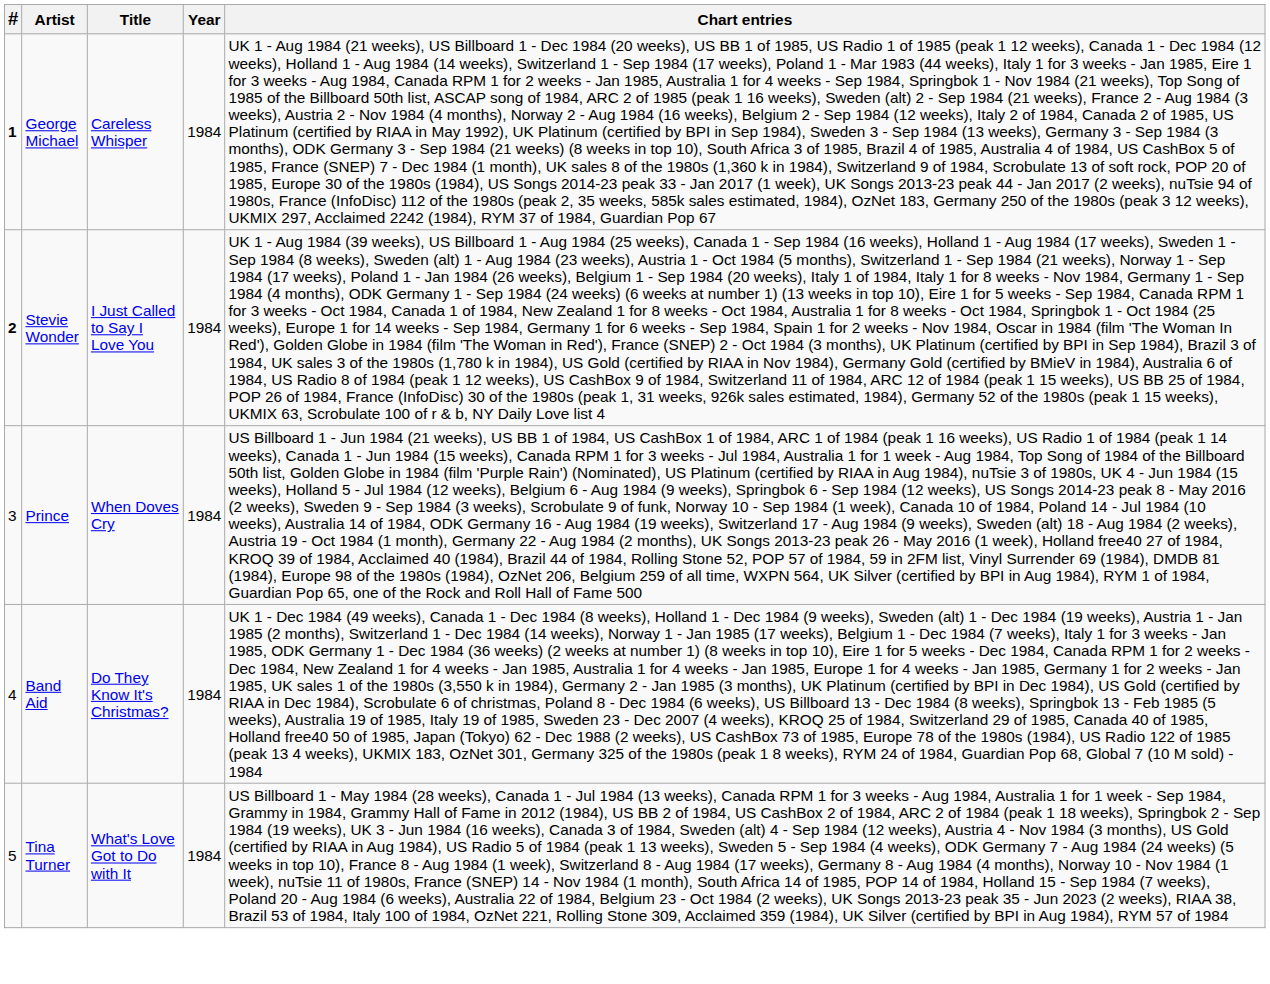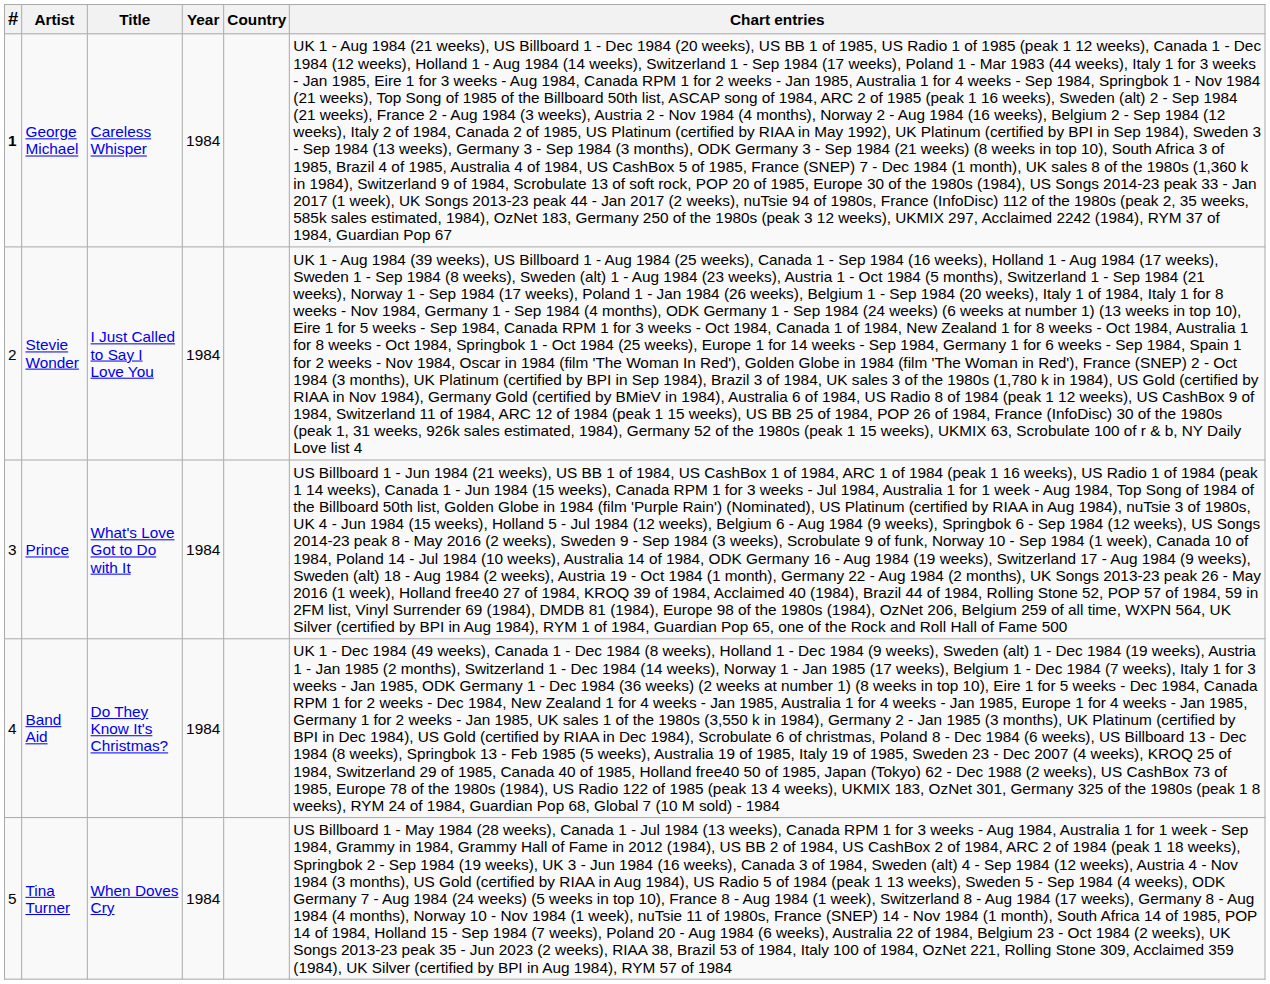 <table class="wikitable" style="font-size:95%;">
 <tr>
 <th><big>#</big></th>
 <th>Artist</th>
 <th>Title</th>
 <th>Year</th>
+<th>Country</th>
 <th>Chart entries</th>
 </tr>
 <tr>
 <td><strong>1</strong></td>
 <td><a href='#'>George Michael</a></td>
 <td><a href='#'>Careless Whisper</a></td>
 <td>1984</td>
+<td></td>
 <td>UK 1 - Aug 1984 (21 weeks), US Billboard 1 - Dec 1984 (20 weeks), US BB 1 of 1985, US Radio 1 of 1985 (peak 1 12 weeks), Canada 1 - Dec 1984 (12 weeks), Holland 1 - Aug 1984 (14 weeks), Switzerland 1 - Sep 1984 (17 weeks), Poland 1 - Mar 1983 (44 weeks), Italy 1 for 3 weeks - Jan 1985, Eire 1 for 3 weeks - Aug 1984, Canada RPM 1 for 2 weeks - Jan 1985, Australia 1 for 4 weeks - Sep 1984, Springbok 1 - Nov 1984 (21 weeks), Top Song of 1985 of the Billboard 50th list, ASCAP song of 1984, ARC 2 of 1985 (peak 1 16 weeks), Sweden (alt) 2 - Sep 1984 (21 weeks), France 2 - Aug 1984 (3 weeks), Austria 2 - Nov 1984 (4 months), Norway 2 - Aug 1984 (16 weeks), Belgium 2 - Sep 1984 (12 weeks), Italy 2 of 1984, Canada 2 of 1985, US Platinum (certified by RIAA in May 1992), UK Platinum (certified by BPI in Sep 1984), Sweden 3 - Sep 1984 (13 weeks), Germany 3 - Sep 1984 (3 months), ODK Germany 3 - Sep 1984 (21 weeks) (8 weeks in top 10), South Africa 3 of 1985, Brazil 4 of 1985, Australia 4 of 1984, US CashBox 5 of 1985, France (SNEP) 7 - Dec 1984 (1 month), UK sales 8 of the 1980s (1,360 k in 1984), Switzerland 9 of 1984, Scrobulate 13 of soft rock, POP 20 of 1985, Europe 30 of the 1980s (1984), US Songs 2014-23 peak 33 - Jan 2017 (1 week), UK Songs 2013-23 peak 44 - Jan 2017 (2 weeks), nuTsie 94 of 1980s, France (InfoDisc) 112 of the 1980s (peak 2, 35 weeks, 585k sales estimated, 1984), OzNet 183, Germany 250 of the 1980s (peak 3 12 weeks), UKMIX 297, Acclaimed 2242 (1984), RYM 37 of 1984, Guardian Pop 67</td>
 </tr>
 <tr>
-<td><strong>2</strong></td>
+<td>2</td>
 <td><a href='#'>Stevie Wonder</a></td>
 <td><a href='#'>I Just Called to Say I Love You</a></td>
 <td>1984</td>
+<td></td>
 <td>UK 1 - Aug 1984 (39 weeks), US Billboard 1 - Aug 1984 (25 weeks), Canada 1 - Sep 1984 (16 weeks), Holland 1 - Aug 1984 (17 weeks), Sweden 1 - Sep 1984 (8 weeks), Sweden (alt) 1 - Aug 1984 (23 weeks), Austria 1 - Oct 1984 (5 months), Switzerland 1 - Sep 1984 (21 weeks), Norway 1 - Sep 1984 (17 weeks), Poland 1 - Jan 1984 (26 weeks), Belgium 1 - Sep 1984 (20 weeks), Italy 1 of 1984, Italy 1 for 8 weeks - Nov 1984, Germany 1 - Sep 1984 (4 months), ODK Germany 1 - Sep 1984 (24 weeks) (6 weeks at number 1) (13 weeks in top 10), Eire 1 for 5 weeks - Sep 1984, Canada RPM 1 for 3 weeks - Oct 1984, Canada 1 of 1984, New Zealand 1 for 8 weeks - Oct 1984, Australia 1 for 8 weeks - Oct 1984, Springbok 1 - Oct 1984 (25 weeks), Europe 1 for 14 weeks - Sep 1984, Germany 1 for 6 weeks - Sep 1984, Spain 1 for 2 weeks - Nov 1984, Oscar in 1984 (film 'The Woman In Red'), Golden Globe in 1984 (film 'The Woman in Red'), France (SNEP) 2 - Oct 1984 (3 months), UK Platinum (certified by BPI in Sep 1984), Brazil 3 of 1984, UK sales 3 of the 1980s (1,780 k in 1984), US Gold (certified by RIAA in Nov 1984), Germany Gold (certified by BMieV in 1984), Australia 6 of 1984, US Radio 8 of 1984 (peak 1 12 weeks), US CashBox 9 of 1984, Switzerland 11 of 1984, ARC 12 of 1984 (peak 1 15 weeks), US BB 25 of 1984, POP 26 of 1984, France (InfoDisc) 30 of the 1980s (peak 1, 31 weeks, 926k sales estimated, 1984), Germany 52 of the 1980s (peak 1 15 weeks), UKMIX 63, Scrobulate 100 of r & b, NY Daily Love list 4</td>
 </tr>
 <tr>
 <td>3</td>
 <td><a href='#'>Prince</a></td>
-<td><a href='#'>When Doves Cry</a></td>
+<td><a href='#'>What's Love Got to Do with It</a></td>
 <td>1984</td>
+<td></td>
 <td>US Billboard 1 - Jun 1984 (21 weeks), US BB 1 of 1984, US CashBox 1 of 1984, ARC 1 of 1984 (peak 1 16 weeks), US Radio 1 of 1984 (peak 1 14 weeks), Canada 1 - Jun 1984 (15 weeks), Canada RPM 1 for 3 weeks - Jul 1984, Australia 1 for 1 week - Aug 1984, Top Song of 1984 of the Billboard 50th list, Golden Globe in 1984 (film 'Purple Rain') (Nominated), US Platinum (certified by RIAA in Aug 1984), nuTsie 3 of 1980s, UK 4 - Jun 1984 (15 weeks), Holland 5 - Jul 1984 (12 weeks), Belgium 6 - Aug 1984 (9 weeks), Springbok 6 - Sep 1984 (12 weeks), US Songs 2014-23 peak 8 - May 2016 (2 weeks), Sweden 9 - Sep 1984 (3 weeks), Scrobulate 9 of funk, Norway 10 - Sep 1984 (1 week), Canada 10 of 1984, Poland 14 - Jul 1984 (10 weeks), Australia 14 of 1984, ODK Germany 16 - Aug 1984 (19 weeks), Switzerland 17 - Aug 1984 (9 weeks), Sweden (alt) 18 - Aug 1984 (2 weeks), Austria 19 - Oct 1984 (1 month), Germany 22 - Aug 1984 (2 months), UK Songs 2013-23 peak 26 - May 2016 (1 week), Holland free40 27 of 1984, KROQ 39 of 1984, Acclaimed 40 (1984), Brazil 44 of 1984, Rolling Stone 52, POP 57 of 1984, 59 in 2FM list, Vinyl Surrender 69 (1984), DMDB 81 (1984), Europe 98 of the 1980s (1984), OzNet 206, Belgium 259 of all time, WXPN 564, UK Silver (certified by BPI in Aug 1984), RYM 1 of 1984, Guardian Pop 65, one of the Rock and Roll Hall of Fame 500</td>
 </tr>
 <tr>
 <td>4</td>
 <td><a href='#'> Band Aid</a></td>
 <td><a href='#'>Do They Know It's Christmas?</a></td>
 <td>1984</td>
+<td></td>
 <td>UK 1 - Dec 1984 (49 weeks), Canada 1 - Dec 1984 (8 weeks), Holland 1 - Dec 1984 (9 weeks), Sweden (alt) 1 - Dec 1984 (19 weeks), Austria 1 - Jan 1985 (2 months), Switzerland 1 - Dec 1984 (14 weeks), Norway 1 - Jan 1985 (17 weeks), Belgium 1 - Dec 1984 (7 weeks), Italy 1 for 3 weeks - Jan 1985, ODK Germany 1 - Dec 1984 (36 weeks) (2 weeks at number 1) (8 weeks in top 10), Eire 1 for 5 weeks - Dec 1984, Canada RPM 1 for 2 weeks - Dec 1984, New Zealand 1 for 4 weeks - Jan 1985, Australia 1 for 4 weeks - Jan 1985, Europe 1 for 4 weeks - Jan 1985, Germany 1 for 2 weeks - Jan 1985, UK sales 1 of the 1980s (3,550 k in 1984), Germany 2 - Jan 1985 (3 months), UK Platinum (certified by BPI in Dec 1984), US Gold (certified by RIAA in Dec 1984), Scrobulate 6 of christmas, Poland 8 - Dec 1984 (6 weeks), US Billboard 13 - Dec 1984 (8 weeks), Springbok 13 - Feb 1985 (5 weeks), Australia 19 of 1985, Italy 19 of 1985, Sweden 23 - Dec 2007 (4 weeks), KROQ 25 of 1984, Switzerland 29 of 1985, Canada 40 of 1985, Holland free40 50 of 1985, Japan (Tokyo) 62 - Dec 1988 (2 weeks), US CashBox 73 of 1985, Europe 78 of the 1980s (1984), US Radio 122 of 1985 (peak 13 4 weeks), UKMIX 183, OzNet 301, Germany 325 of the 1980s (peak 1 8 weeks), RYM 24 of 1984, Guardian Pop 68, Global 7 (10 M sold) - 1984</td>
 </tr>
 <tr>
 <td>5</td>
 <td><a href='#'>Tina Turner</a></td>
-<td><a href='#'>What's Love Got to Do with It</a></td>
+<td><a href='#'>When Doves Cry</a></td>
 <td>1984</td>
+<td></td>
 <td>US Billboard 1 - May 1984 (28 weeks), Canada 1 - Jul 1984 (13 weeks), Canada RPM 1 for 3 weeks - Aug 1984, Australia 1 for 1 week - Sep 1984, Grammy in 1984, Grammy Hall of Fame in 2012 (1984), US BB 2 of 1984, US CashBox 2 of 1984, ARC 2 of 1984 (peak 1 18 weeks), Springbok 2 - Sep 1984 (19 weeks), UK 3 - Jun 1984 (16 weeks), Canada 3 of 1984, Sweden (alt) 4 - Sep 1984 (12 weeks), Austria 4 - Nov 1984 (3 months), US Gold (certified by RIAA in Aug 1984), US Radio 5 of 1984 (peak 1 13 weeks), Sweden 5 - Sep 1984 (4 weeks), ODK Germany 7 - Aug 1984 (24 weeks) (5 weeks in top 10), France 8 - Aug 1984 (1 week), Switzerland 8 - Aug 1984 (17 weeks), Germany 8 - Aug 1984 (4 months), Norway 10 - Nov 1984 (1 week), nuTsie 11 of 1980s, France (SNEP) 14 - Nov 1984 (1 month), South Africa 14 of 1985, POP 14 of 1984, Holland 15 - Sep 1984 (7 weeks), Poland 20 - Aug 1984 (6 weeks), Australia 22 of 1984, Belgium 23 - Oct 1984 (2 weeks), UK Songs 2013-23 peak 35 - Jun 2023 (2 weeks), RIAA 38, Brazil 53 of 1984, Italy 100 of 1984, OzNet 221, Rolling Stone 309, Acclaimed 359 (1984), UK Silver (certified by BPI in Aug 1984), RYM 57 of 1984</td>
 </tr>
 </table>
